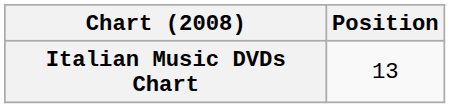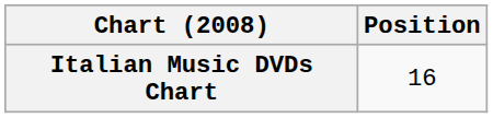 <table class="wikitable sortable plainrowheaders" style="text-align:center">
 <tr>
 <th scope="col" style="width:14em;">Chart (2008)</th>
 <th scope="col">Position</th>
 </tr>
 <tr>
 <th scope="row">Italian Music DVDs Chart</th>
-<td>13</td>
+<td>16</td>
 </tr>
 </table>
